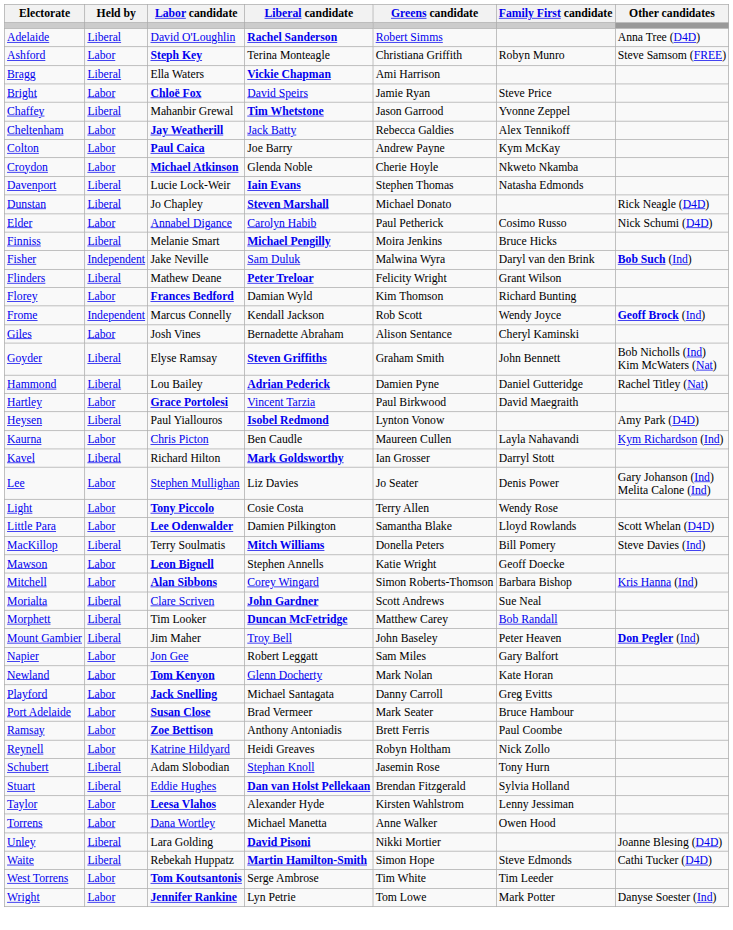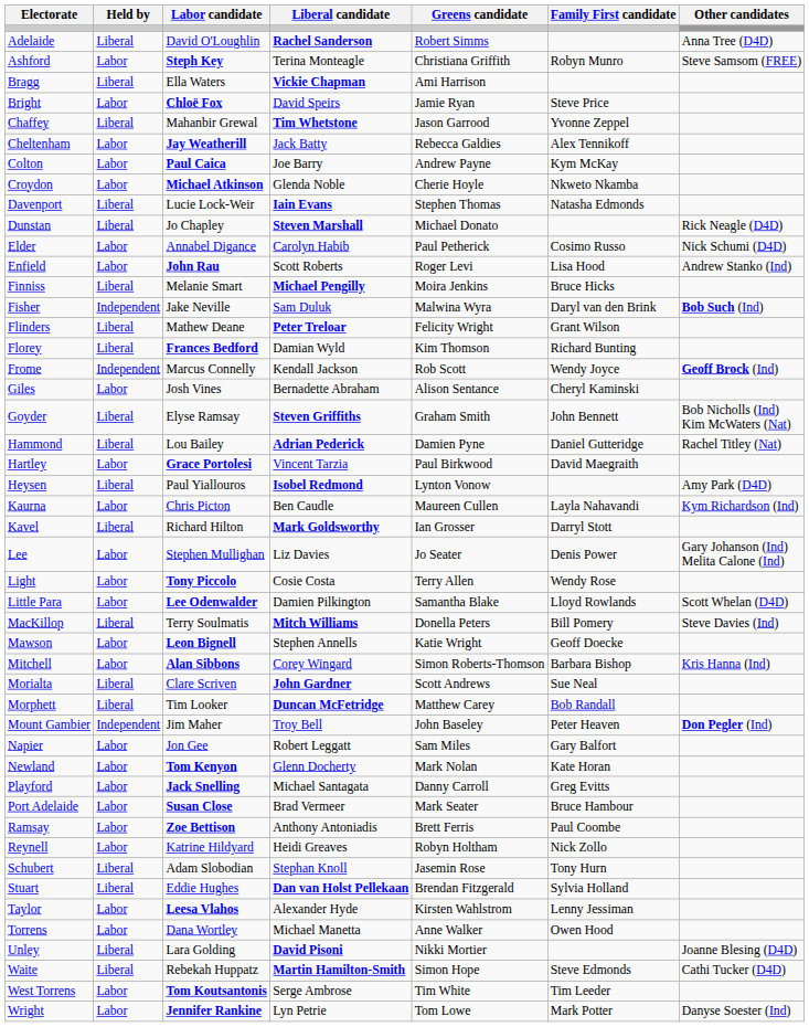 <table class="wikitable">
 <tr>
 <th>Electorate</th>
 <th>Held by</th>
 <th><a href='#'>Labor</a> candidate</th>
 <th><a href='#'>Liberal</a> candidate</th>
 <th><a href='#'>Greens</a> candidate</th>
 <th><a href='#'>Family First</a> candidate</th>
 <th>Other candidates</th>
 </tr>
 <tr bgcolor="#cccccc">
 <td></td>
 <td></td>
 <td></td>
 <td></td>
 <td></td>
 <td></td>
 <td bgcolor="#999999"></td>
 </tr>
 <tr>
 <td><a href='#'>Adelaide</a></td>
 <td><a href='#'>Liberal</a></td>
 <td><a href='#'>David O'Loughlin</a></td>
 <td><strong><a href='#'>Rachel Sanderson</a></strong></td>
 <td><a href='#'>Robert Simms</a></td>
 <td></td>
 <td>Anna Tree (<a href='#'>D4D</a>)</td>
 </tr>
 <tr>
 <td><a href='#'>Ashford</a></td>
 <td><a href='#'>Labor</a></td>
 <td><strong><a href='#'>Steph Key</a></strong></td>
 <td>Terina Monteagle</td>
 <td>Christiana Griffith</td>
 <td>Robyn Munro</td>
 <td>Steve Samsom (<a href='#'>FREE</a>)</td>
 </tr>
 <tr>
 <td><a href='#'>Bragg</a></td>
 <td><a href='#'>Liberal</a></td>
 <td>Ella Waters</td>
 <td><strong><a href='#'>Vickie Chapman</a></strong></td>
 <td>Ami Harrison</td>
 <td></td>
 <td></td>
 </tr>
 <tr>
 <td><a href='#'>Bright</a></td>
 <td><a href='#'>Labor</a></td>
 <td><strong><a href='#'>Chloë Fox</a></strong></td>
 <td><a href='#'>David Speirs</a></td>
 <td>Jamie Ryan</td>
 <td>Steve Price</td>
 <td></td>
 </tr>
 <tr>
 <td><a href='#'>Chaffey</a></td>
 <td><a href='#'>Liberal</a></td>
 <td>Mahanbir Grewal</td>
 <td><strong><a href='#'>Tim Whetstone</a></strong></td>
 <td>Jason Garrood</td>
 <td>Yvonne Zeppel</td>
 <td></td>
 </tr>
 <tr>
 <td><a href='#'>Cheltenham</a></td>
 <td><a href='#'>Labor</a></td>
 <td><strong><a href='#'>Jay Weatherill</a></strong></td>
 <td><a href='#'>Jack Batty</a></td>
 <td>Rebecca Galdies</td>
 <td>Alex Tennikoff</td>
 <td></td>
 </tr>
 <tr>
 <td><a href='#'>Colton</a></td>
 <td><a href='#'>Labor</a></td>
 <td><strong><a href='#'>Paul Caica</a></strong></td>
 <td>Joe Barry</td>
 <td>Andrew Payne</td>
 <td>Kym McKay</td>
 <td></td>
 </tr>
 <tr>
 <td><a href='#'>Croydon</a></td>
 <td><a href='#'>Labor</a></td>
 <td><strong><a href='#'>Michael Atkinson</a></strong></td>
 <td>Glenda Noble</td>
 <td>Cherie Hoyle</td>
 <td>Nkweto Nkamba</td>
 <td></td>
 </tr>
 <tr>
 <td><a href='#'>Davenport</a></td>
 <td><a href='#'>Liberal</a></td>
 <td>Lucie Lock-Weir</td>
 <td><strong><a href='#'>Iain Evans</a></strong></td>
 <td>Stephen Thomas</td>
 <td>Natasha Edmonds</td>
 <td></td>
 </tr>
 <tr>
 <td><a href='#'>Dunstan</a></td>
 <td><a href='#'>Liberal</a></td>
 <td>Jo Chapley</td>
 <td><strong><a href='#'>Steven Marshall</a></strong></td>
 <td>Michael Donato</td>
 <td></td>
 <td>Rick Neagle (<a href='#'>D4D</a>)</td>
 </tr>
 <tr>
 <td><a href='#'>Elder</a></td>
 <td><a href='#'>Labor</a></td>
 <td><a href='#'>Annabel Digance</a></td>
 <td><a href='#'>Carolyn Habib</a></td>
 <td>Paul Petherick</td>
 <td>Cosimo Russo</td>
 <td>Nick Schumi (<a href='#'>D4D</a>)</td>
 </tr>
 <tr>
+<td><a href='#'>Enfield</a></td>
+<td><a href='#'>Labor</a></td>
+<td><strong><a href='#'>John Rau</a></strong></td>
+<td>Scott Roberts</td>
+<td>Roger Levi</td>
+<td>Lisa Hood</td>
+<td>Andrew Stanko (<a href='#'>Ind</a>)</td>
+</tr>
+<tr>
 <td><a href='#'>Finniss</a></td>
 <td><a href='#'>Liberal</a></td>
 <td>Melanie Smart</td>
 <td><strong><a href='#'>Michael Pengilly</a></strong></td>
 <td>Moira Jenkins</td>
 <td>Bruce Hicks</td>
 <td></td>
 </tr>
 <tr>
 <td><a href='#'>Fisher</a></td>
 <td><a href='#'>Independent</a></td>
 <td>Jake Neville</td>
 <td><a href='#'>Sam Duluk</a></td>
 <td>Malwina Wyra</td>
 <td>Daryl van den Brink</td>
 <td><strong><a href='#'>Bob Such</a></strong> (<a href='#'>Ind</a>)</td>
 </tr>
 <tr>
 <td><a href='#'>Flinders</a></td>
 <td><a href='#'>Liberal</a></td>
 <td>Mathew Deane</td>
 <td><strong><a href='#'>Peter Treloar</a></strong></td>
 <td>Felicity Wright</td>
 <td>Grant Wilson</td>
 <td></td>
 </tr>
 <tr>
 <td><a href='#'>Florey</a></td>
-<td><a href='#'>Labor</a></td>
+<td><a href='#'>Liberal</a></td>
 <td><strong><a href='#'>Frances Bedford</a></strong></td>
 <td>Damian Wyld</td>
 <td>Kim Thomson</td>
 <td>Richard Bunting</td>
 <td></td>
 </tr>
 <tr>
 <td><a href='#'>Frome</a></td>
 <td><a href='#'>Independent</a></td>
 <td>Marcus Connelly</td>
 <td>Kendall Jackson</td>
 <td>Rob Scott</td>
 <td>Wendy Joyce</td>
 <td><strong><a href='#'>Geoff Brock</a></strong> (<a href='#'>Ind</a>)</td>
 </tr>
 <tr>
 <td><a href='#'>Giles</a></td>
 <td><a href='#'>Labor</a></td>
 <td>Josh Vines</td>
 <td>Bernadette Abraham</td>
 <td>Alison Sentance</td>
 <td>Cheryl Kaminski</td>
 <td></td>
 </tr>
 <tr>
 <td><a href='#'>Goyder</a></td>
 <td><a href='#'>Liberal</a></td>
 <td>Elyse Ramsay</td>
 <td><strong><a href='#'>Steven Griffiths</a></strong></td>
 <td>Graham Smith</td>
 <td>John Bennett</td>
 <td>Bob Nicholls (<a href='#'>Ind</a>)<br>Kim McWaters (<a href='#'>Nat</a>)</td>
 </tr>
 <tr>
 <td><a href='#'>Hammond</a></td>
 <td><a href='#'>Liberal</a></td>
 <td>Lou Bailey</td>
 <td><strong><a href='#'>Adrian Pederick</a></strong></td>
 <td>Damien Pyne</td>
 <td>Daniel Gutteridge</td>
 <td>Rachel Titley (<a href='#'>Nat</a>)</td>
 </tr>
 <tr>
 <td><a href='#'>Hartley</a></td>
 <td><a href='#'>Labor</a></td>
 <td><strong><a href='#'>Grace Portolesi</a></strong></td>
 <td><a href='#'>Vincent Tarzia</a></td>
 <td>Paul Birkwood</td>
 <td>David Maegraith</td>
 <td></td>
 </tr>
 <tr>
 <td><a href='#'>Heysen</a></td>
 <td><a href='#'>Liberal</a></td>
 <td>Paul Yiallouros</td>
 <td><strong><a href='#'>Isobel Redmond</a></strong></td>
 <td>Lynton Vonow</td>
 <td></td>
 <td>Amy Park (<a href='#'>D4D</a>)</td>
 </tr>
 <tr>
 <td><a href='#'>Kaurna</a></td>
 <td><a href='#'>Labor</a></td>
 <td><a href='#'>Chris Picton</a></td>
 <td>Ben Caudle</td>
 <td>Maureen Cullen</td>
 <td>Layla Nahavandi</td>
 <td><a href='#'>Kym Richardson</a> (<a href='#'>Ind</a>)</td>
 </tr>
 <tr>
 <td><a href='#'>Kavel</a></td>
 <td><a href='#'>Liberal</a></td>
 <td>Richard Hilton</td>
 <td><strong><a href='#'>Mark Goldsworthy</a></strong></td>
 <td>Ian Grosser</td>
 <td>Darryl Stott</td>
 <td></td>
 </tr>
 <tr>
 <td><a href='#'>Lee</a></td>
 <td><a href='#'>Labor</a></td>
 <td><a href='#'>Stephen Mullighan</a></td>
 <td>Liz Davies</td>
 <td>Jo Seater</td>
 <td>Denis Power</td>
 <td>Gary Johanson (<a href='#'>Ind</a>)<br>Melita Calone (<a href='#'>Ind</a>)</td>
 </tr>
 <tr>
 <td><a href='#'>Light</a></td>
 <td><a href='#'>Labor</a></td>
 <td><strong><a href='#'>Tony Piccolo</a></strong></td>
 <td>Cosie Costa</td>
 <td>Terry Allen</td>
 <td>Wendy Rose</td>
 <td></td>
 </tr>
 <tr>
 <td><a href='#'>Little Para</a></td>
 <td><a href='#'>Labor</a></td>
 <td><strong><a href='#'>Lee Odenwalder</a></strong></td>
 <td>Damien Pilkington</td>
 <td>Samantha Blake</td>
 <td>Lloyd Rowlands</td>
 <td>Scott Whelan (<a href='#'>D4D</a>)</td>
 </tr>
 <tr>
 <td><a href='#'>MacKillop</a></td>
 <td><a href='#'>Liberal</a></td>
 <td>Terry Soulmatis</td>
 <td><strong><a href='#'>Mitch Williams</a></strong></td>
 <td>Donella Peters</td>
 <td>Bill Pomery</td>
 <td>Steve Davies (<a href='#'>Ind</a>)</td>
 </tr>
 <tr>
 <td><a href='#'>Mawson</a></td>
 <td><a href='#'>Labor</a></td>
 <td><strong><a href='#'>Leon Bignell</a></strong></td>
 <td>Stephen Annells</td>
 <td>Katie Wright</td>
 <td>Geoff Doecke</td>
 <td></td>
 </tr>
 <tr>
 <td><a href='#'>Mitchell</a></td>
 <td><a href='#'>Labor</a></td>
 <td><strong><a href='#'>Alan Sibbons</a></strong></td>
 <td><a href='#'>Corey Wingard</a></td>
 <td>Simon Roberts-Thomson</td>
 <td>Barbara Bishop</td>
 <td><a href='#'>Kris Hanna</a> (<a href='#'>Ind</a>)</td>
 </tr>
 <tr>
 <td><a href='#'>Morialta</a></td>
 <td><a href='#'>Liberal</a></td>
 <td><a href='#'>Clare Scriven</a></td>
 <td><strong><a href='#'>John Gardner</a></strong></td>
 <td>Scott Andrews</td>
 <td>Sue Neal</td>
 <td></td>
 </tr>
 <tr>
 <td><a href='#'>Morphett</a></td>
 <td><a href='#'>Liberal</a></td>
 <td>Tim Looker</td>
 <td><strong><a href='#'>Duncan McFetridge</a></strong></td>
 <td>Matthew Carey</td>
 <td><a href='#'>Bob Randall</a></td>
 <td></td>
 </tr>
 <tr>
 <td><a href='#'>Mount Gambier</a></td>
-<td><a href='#'>Liberal</a></td>
+<td><a href='#'>Independent</a></td>
 <td>Jim Maher</td>
 <td><a href='#'>Troy Bell</a></td>
 <td>John Baseley</td>
 <td>Peter Heaven</td>
 <td><strong><a href='#'>Don Pegler</a></strong> (<a href='#'>Ind</a>)</td>
 </tr>
 <tr>
 <td><a href='#'>Napier</a></td>
 <td><a href='#'>Labor</a></td>
 <td><a href='#'>Jon Gee</a></td>
 <td>Robert Leggatt</td>
 <td>Sam Miles</td>
 <td>Gary Balfort</td>
 <td></td>
 </tr>
 <tr>
 <td><a href='#'>Newland</a></td>
 <td><a href='#'>Labor</a></td>
 <td><strong><a href='#'>Tom Kenyon</a></strong></td>
 <td><a href='#'>Glenn Docherty</a></td>
 <td>Mark Nolan</td>
 <td>Kate Horan</td>
 <td></td>
 </tr>
 <tr>
 <td><a href='#'>Playford</a></td>
 <td><a href='#'>Labor</a></td>
 <td><strong><a href='#'>Jack Snelling</a></strong></td>
 <td>Michael Santagata</td>
 <td>Danny Carroll</td>
 <td>Greg Evitts</td>
 <td></td>
 </tr>
 <tr>
 <td><a href='#'>Port Adelaide</a></td>
 <td><a href='#'>Labor</a></td>
 <td><strong><a href='#'>Susan Close</a></strong></td>
 <td>Brad Vermeer</td>
 <td>Mark Seater</td>
 <td>Bruce Hambour</td>
 <td></td>
 </tr>
 <tr>
 <td><a href='#'>Ramsay</a></td>
 <td><a href='#'>Labor</a></td>
 <td><strong><a href='#'>Zoe Bettison</a></strong></td>
 <td>Anthony Antoniadis</td>
 <td>Brett Ferris</td>
 <td>Paul Coombe</td>
 <td></td>
 </tr>
 <tr>
 <td><a href='#'>Reynell</a></td>
 <td><a href='#'>Labor</a></td>
 <td><a href='#'>Katrine Hildyard</a></td>
 <td>Heidi Greaves</td>
 <td>Robyn Holtham</td>
 <td>Nick Zollo</td>
 <td></td>
 </tr>
 <tr>
 <td><a href='#'>Schubert</a></td>
 <td><a href='#'>Liberal</a></td>
 <td>Adam Slobodian</td>
 <td><a href='#'>Stephan Knoll</a></td>
 <td>Jasemin Rose</td>
 <td>Tony Hurn</td>
 <td></td>
 </tr>
 <tr>
 <td><a href='#'>Stuart</a></td>
 <td><a href='#'>Liberal</a></td>
 <td><a href='#'>Eddie Hughes</a></td>
 <td><strong><a href='#'>Dan van Holst Pellekaan</a></strong></td>
 <td>Brendan Fitzgerald</td>
 <td>Sylvia Holland</td>
 <td></td>
 </tr>
 <tr>
 <td><a href='#'>Taylor</a></td>
 <td><a href='#'>Labor</a></td>
 <td><strong><a href='#'>Leesa Vlahos</a></strong></td>
 <td>Alexander Hyde</td>
 <td>Kirsten Wahlstrom</td>
 <td>Lenny Jessiman</td>
 <td></td>
 </tr>
 <tr>
 <td><a href='#'>Torrens</a></td>
 <td><a href='#'>Labor</a></td>
 <td><a href='#'>Dana Wortley</a></td>
 <td>Michael Manetta</td>
 <td>Anne Walker</td>
 <td>Owen Hood</td>
 <td></td>
 </tr>
 <tr>
 <td><a href='#'>Unley</a></td>
 <td><a href='#'>Liberal</a></td>
 <td>Lara Golding</td>
 <td><strong><a href='#'>David Pisoni</a></strong></td>
 <td>Nikki Mortier</td>
 <td></td>
 <td>Joanne Blesing (<a href='#'>D4D</a>)</td>
 </tr>
 <tr>
 <td><a href='#'>Waite</a></td>
 <td><a href='#'>Liberal</a></td>
 <td>Rebekah Huppatz</td>
 <td><strong><a href='#'>Martin Hamilton-Smith</a></strong></td>
 <td>Simon Hope</td>
 <td>Steve Edmonds</td>
 <td>Cathi Tucker (<a href='#'>D4D</a>)</td>
 </tr>
 <tr>
 <td><a href='#'>West Torrens</a></td>
 <td><a href='#'>Labor</a></td>
 <td><strong><a href='#'>Tom Koutsantonis</a></strong></td>
 <td>Serge Ambrose</td>
 <td>Tim White</td>
 <td>Tim Leeder</td>
 <td></td>
 </tr>
 <tr>
 <td><a href='#'>Wright</a></td>
 <td><a href='#'>Labor</a></td>
 <td><strong><a href='#'>Jennifer Rankine</a></strong></td>
 <td>Lyn Petrie</td>
 <td>Tom Lowe</td>
 <td>Mark Potter</td>
 <td>Danyse Soester (<a href='#'>Ind</a>)</td>
 </tr>
 </table>
